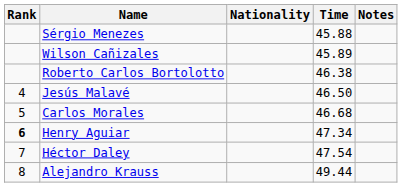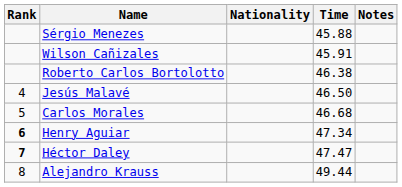 <table class="wikitable sortable" style="text-align:center">
 <tr>
 <th>Rank</th>
 <th>Name</th>
 <th>Nationality</th>
 <th>Time</th>
 <th>Notes</th>
 </tr>
 <tr>
 <td></td>
 <td align=left><a href='#'>Sérgio Menezes</a></td>
 <td align=left></td>
 <td>45.88</td>
 <td></td>
 </tr>
 <tr>
 <td></td>
 <td align=left><a href='#'>Wilson Cañizales</a></td>
 <td align=left></td>
-<td>45.89</td>
+<td>45.91</td>
 <td></td>
 </tr>
 <tr>
 <td></td>
 <td align=left><a href='#'>Roberto Carlos Bortolotto</a></td>
 <td align=left></td>
 <td>46.38</td>
 <td></td>
 </tr>
 <tr>
 <td>4</td>
 <td align=left><a href='#'>Jesús Malavé</a></td>
 <td align=left></td>
 <td>46.50</td>
 <td></td>
 </tr>
 <tr>
 <td>5</td>
 <td align=left><a href='#'>Carlos Morales</a></td>
 <td align=left></td>
 <td>46.68</td>
 <td></td>
 </tr>
 <tr>
 <td><strong>6</strong></td>
 <td align=left><a href='#'>Henry Aguiar</a></td>
 <td align=left></td>
 <td>47.34</td>
 <td></td>
 </tr>
 <tr>
-<td>7</td>
+<td><strong>7</strong></td>
 <td align=left><a href='#'>Héctor Daley</a></td>
 <td align=left></td>
-<td>47.54</td>
+<td>47.47</td>
 <td></td>
 </tr>
 <tr>
 <td>8</td>
 <td align=left><a href='#'>Alejandro Krauss</a></td>
 <td align=left></td>
 <td>49.44</td>
 <td></td>
 </tr>
 </table>
